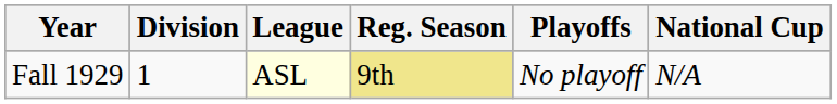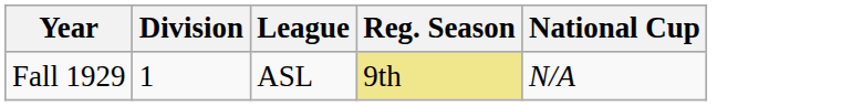 <table class="wikitable">
 <tr>
 <th>Year</th>
 <th>Division</th>
 <th>League</th>
 <th>Reg. Season</th>
-<th>Playoffs</th>
 <th>National Cup</th>
 </tr>
 <tr>
 <td>Fall 1929</td>
 <td>1</td>
-<td style="background: lightyellow;">ASL</td>
+<td>ASL</td>
 <td style="background: khaki;">9th</td>
-<td><em>No playoff</em></td>
 <td><em>N/A</em></td>
 </tr>
 </table>
